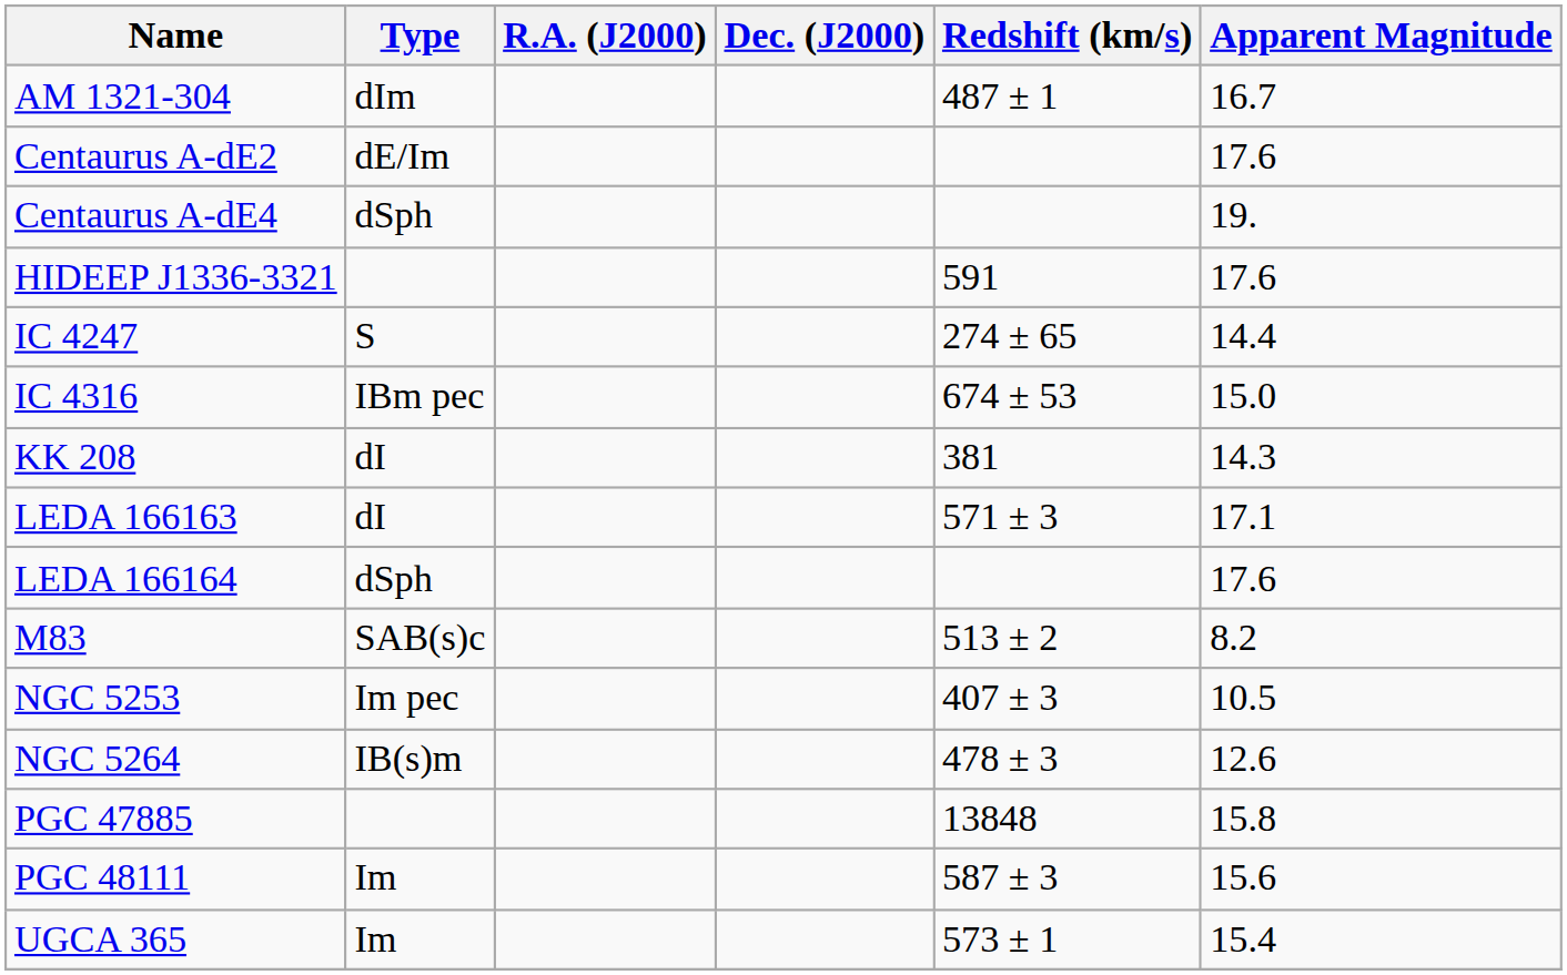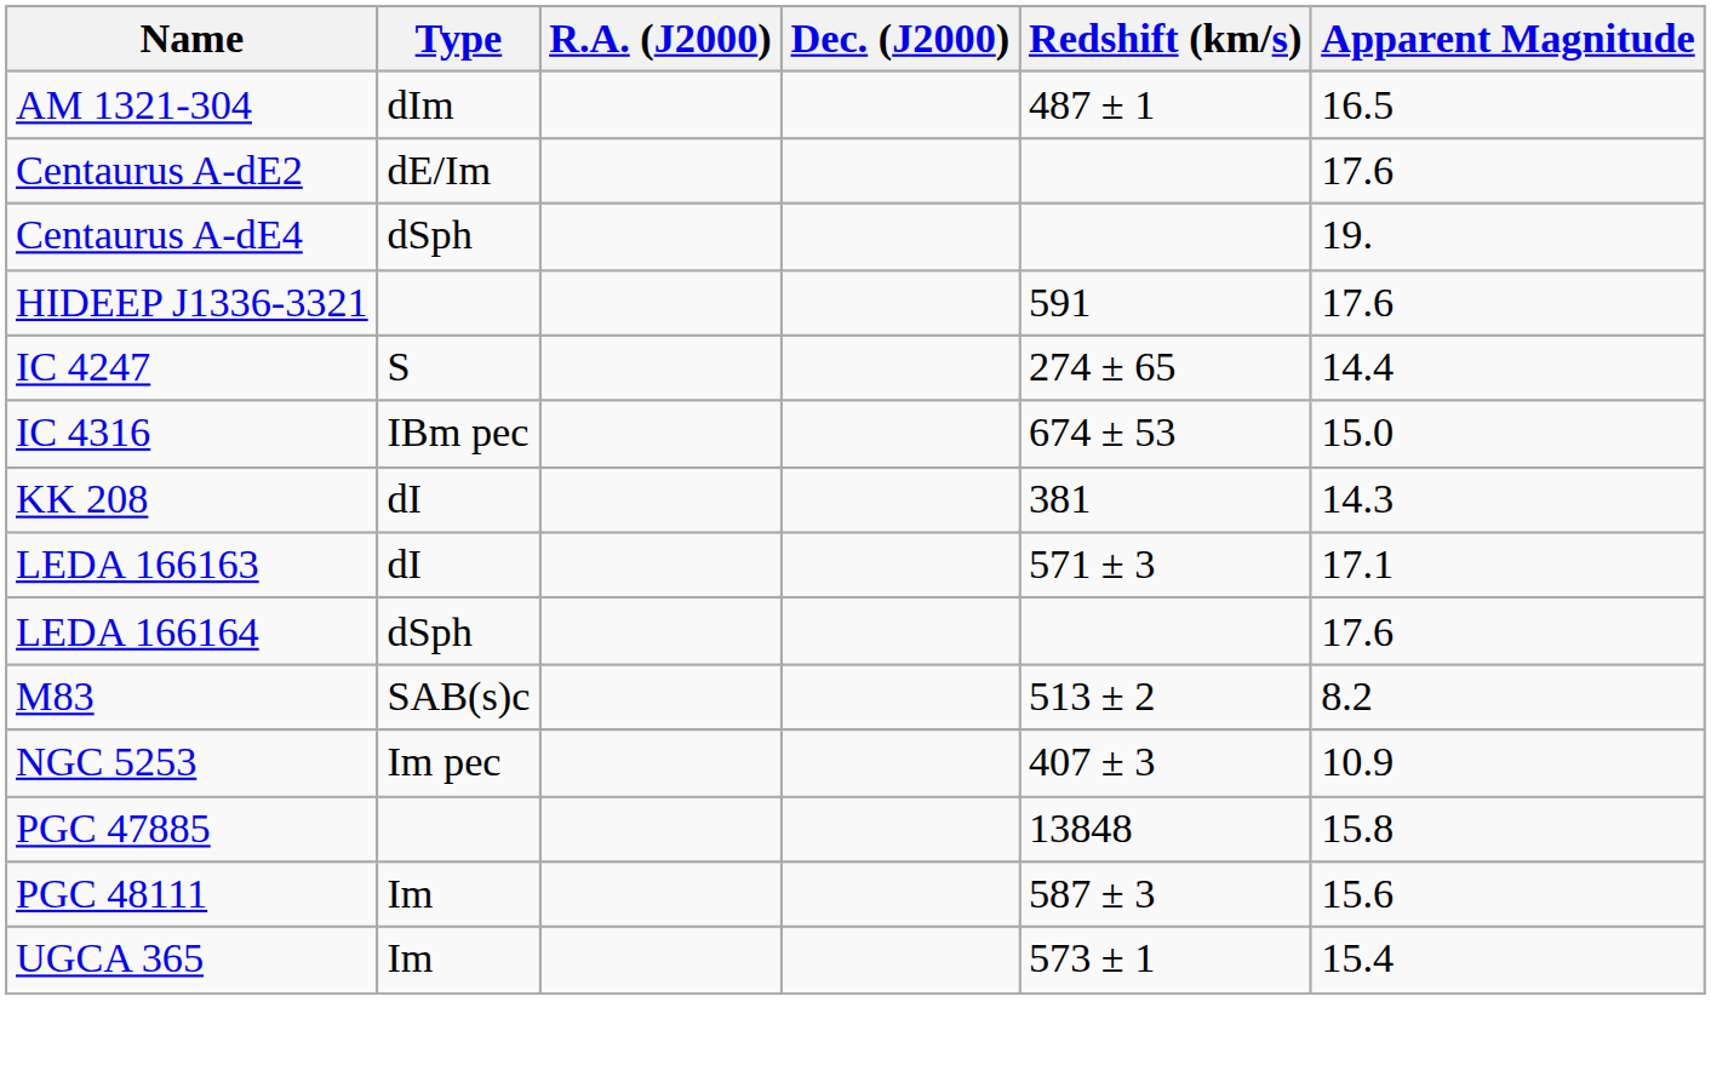 <table class="wikitable sortable">
 <tr>
 <th>Name</th>
 <th><a href='#'>Type</a></th>
 <th><a href='#'>R.A.</a> (<a href='#'>J2000</a>)</th>
 <th><a href='#'>Dec.</a> (<a href='#'>J2000</a>)</th>
 <th><a href='#'>Redshift</a> (km/<a href='#'>s</a>)</th>
 <th><a href='#'>Apparent Magnitude</a></th>
 </tr>
 <tr>
 <td><a href='#'>AM 1321-304</a></td>
 <td>dIm</td>
 <td></td>
 <td></td>
 <td>487 ± 1</td>
-<td>16.7</td>
+<td>16.5</td>
 </tr>
 <tr>
 <td><a href='#'>Centaurus A-dE2</a></td>
 <td>dE/Im</td>
 <td></td>
 <td></td>
 <td></td>
 <td>17.6</td>
 </tr>
 <tr>
 <td><a href='#'>Centaurus A-dE4</a></td>
 <td>dSph</td>
 <td></td>
 <td></td>
 <td></td>
 <td>19.</td>
 </tr>
 <tr>
 <td><a href='#'>HIDEEP J1336-3321</a></td>
 <td></td>
 <td></td>
 <td></td>
 <td>591</td>
 <td>17.6</td>
 </tr>
 <tr>
 <td><a href='#'>IC 4247</a></td>
 <td>S</td>
 <td></td>
 <td></td>
 <td>274 ± 65</td>
 <td>14.4</td>
 </tr>
 <tr>
 <td><a href='#'>IC 4316</a></td>
 <td>IBm pec</td>
 <td></td>
 <td></td>
 <td>674 ± 53</td>
 <td>15.0</td>
 </tr>
 <tr>
 <td><a href='#'>KK 208</a></td>
 <td>dI</td>
 <td></td>
 <td></td>
 <td>381</td>
 <td>14.3</td>
 </tr>
 <tr>
 <td><a href='#'>LEDA 166163</a></td>
 <td>dI</td>
 <td></td>
 <td></td>
 <td>571 ± 3</td>
 <td>17.1</td>
 </tr>
 <tr>
 <td><a href='#'>LEDA 166164</a></td>
 <td>dSph</td>
 <td></td>
 <td></td>
 <td></td>
 <td>17.6</td>
 </tr>
 <tr>
 <td><a href='#'>M83</a></td>
 <td>SAB(s)c</td>
 <td></td>
 <td></td>
 <td>513 ± 2</td>
 <td>8.2</td>
 </tr>
 <tr>
 <td><a href='#'>NGC 5253</a></td>
 <td>Im pec</td>
 <td></td>
 <td></td>
 <td>407 ± 3</td>
-<td>10.5</td>
-</tr>
-<tr>
-<td><a href='#'>NGC 5264</a></td>
-<td>IB(s)m</td>
-<td></td>
-<td></td>
-<td>478 ± 3</td>
-<td>12.6</td>
+<td>10.9</td>
 </tr>
 <tr>
 <td><a href='#'>PGC 47885</a></td>
 <td></td>
 <td></td>
 <td></td>
 <td>13848</td>
 <td>15.8</td>
 </tr>
 <tr>
 <td><a href='#'>PGC 48111</a></td>
 <td>Im</td>
 <td></td>
 <td></td>
 <td>587 ± 3</td>
 <td>15.6</td>
 </tr>
 <tr>
 <td><a href='#'>UGCA 365</a></td>
 <td>Im</td>
 <td></td>
 <td></td>
 <td>573 ± 1</td>
 <td>15.4</td>
 </tr>
 <tr>
 </tr>
 </table>
